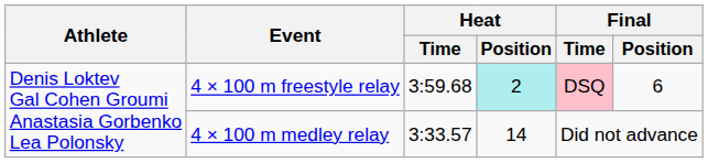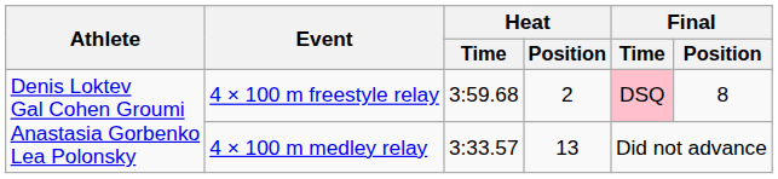 <table class="wikitable" border="1" style="font-size:90%">
 <tr>
 <th rowspan=2>Athlete</th>
 <th rowspan=2>Event</th>
 <th colspan="2">Heat</th>
 <th colspan="2">Final</th>
 </tr>
 <tr style="font-size:95%">
 <th>Time</th>
 <th>Position</th>
 <th>Time</th>
 <th>Position</th>
 </tr>
 <tr align=center>
 <td align=left rowspan=2><a href='#'>Denis Loktev</a><br><a href='#'>Gal Cohen Groumi</a><br><a href='#'>Anastasia Gorbenko</a><br><a href='#'>Lea Polonsky</a></td>
 <td align=left><a href='#'>4 × 100 m freestyle relay</a></td>
 <td>3:59.68</td>
-<td style="background: paleturquoise;">2</td>
+<td>2</td>
 <td style="background: pink;">DSQ</td>
-<td>6</td>
+<td>8</td>
 </tr>
 <tr align=center>
 <td align=left><a href='#'>4 × 100 m medley relay</a></td>
 <td>3:33.57</td>
-<td>14</td>
+<td>13</td>
 <td colspan=2>Did not advance</td>
 </tr>
 </table>
